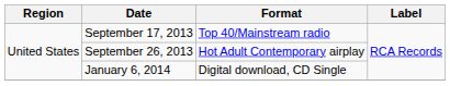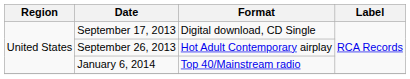 <table class="wikitable plainrowheaders">
 <tr>
 <th scope="col">Region</th>
 <th scope="col">Date</th>
 <th scope="col">Format</th>
 <th scope="col">Label</th>
 </tr>
 <tr>
 <td rowspan="3">United States</td>
 <td>September 17, 2013</td>
-<td><a href='#'>Top 40/Mainstream radio</a></td>
+<td>Digital download, CD Single</td>
 <td rowspan="3"><a href='#'>RCA Records</a></td>
 </tr>
 <tr>
 <td>September 26, 2013</td>
 <td><a href='#'>Hot Adult Contemporary</a> airplay</td>
 </tr>
 <tr>
 <td>January 6, 2014</td>
-<td>Digital download, CD Single</td>
+<td><a href='#'>Top 40/Mainstream radio</a></td>
 </tr>
 <tr>
 </tr>
 </table>
